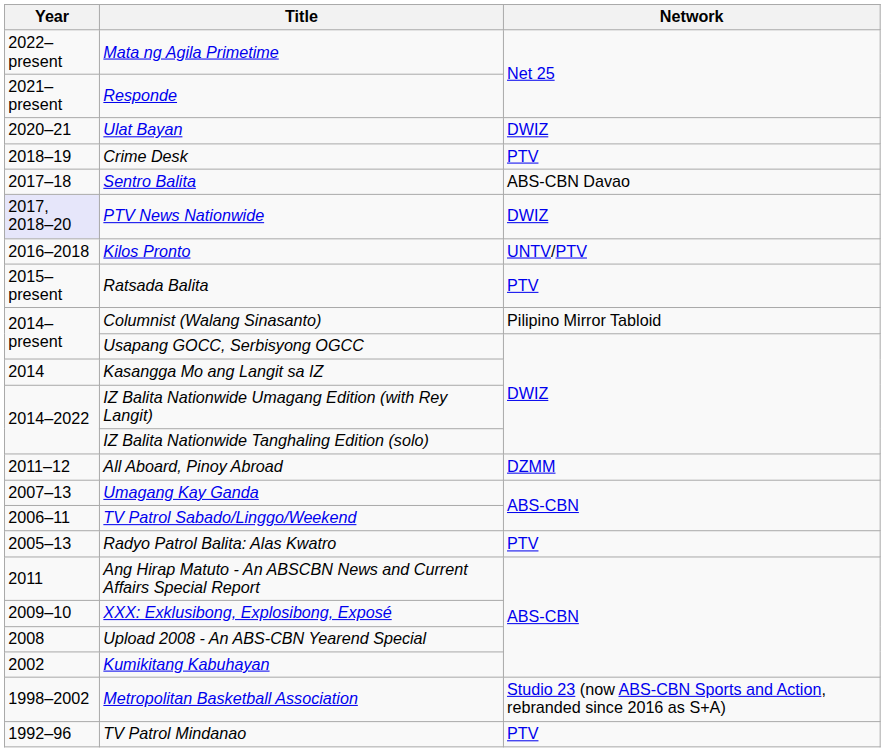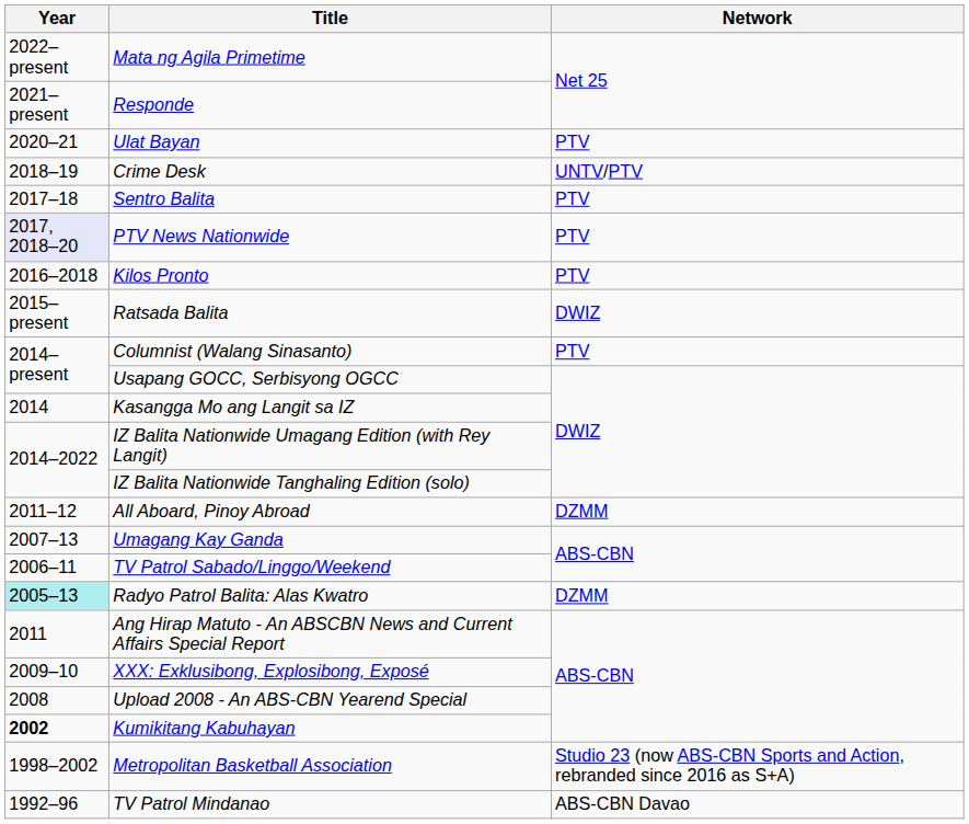 <table class="wikitable sortable">
 <tr>
 <th>Year</th>
 <th>Title</th>
 <th>Network</th>
 </tr>
 <tr>
 <td>2022–present</td>
 <td><em><a href='#'>Mata ng Agila Primetime</a></em></td>
 <td rowspan="2"><a href='#'>Net 25</a></td>
 </tr>
 <tr>
 <td>2021–present</td>
 <td><em><a href='#'>Responde</a></em></td>
 </tr>
 <tr>
 <td>2020–21</td>
 <td><em><a href='#'>Ulat Bayan</a></em></td>
-<td><a href='#'>DWIZ</a></td>
+<td><a href='#'>PTV</a></td>
 </tr>
 <tr>
 <td>2018–19</td>
 <td><em>Crime Desk</em></td>
-<td><a href='#'>PTV</a></td>
+<td><a href='#'>UNTV</a>/<a href='#'>PTV</a></td>
 </tr>
 <tr>
 <td>2017–18</td>
 <td><em><a href='#'>Sentro Balita</a></em></td>
-<td>ABS-CBN Davao</td>
+<td><a href='#'>PTV</a></td>
 </tr>
 <tr>
 <td style="background: lavender;">2017, 2018–20</td>
 <td><em><a href='#'>PTV News Nationwide</a></em></td>
-<td><a href='#'>DWIZ</a></td>
+<td><a href='#'>PTV</a></td>
 </tr>
 <tr>
 <td>2016–2018</td>
 <td><em><a href='#'>Kilos Pronto</a></em></td>
-<td><a href='#'>UNTV</a>/<a href='#'>PTV</a></td>
+<td><a href='#'>PTV</a></td>
 </tr>
 <tr>
 <td>2015–present</td>
 <td><em>Ratsada Balita</em></td>
-<td><a href='#'>PTV</a></td>
+<td><a href='#'>DWIZ</a></td>
 </tr>
 <tr>
 <td rowspan="2">2014–present</td>
 <td><em>Columnist (Walang Sinasanto)</em></td>
-<td>Pilipino Mirror Tabloid</td>
+<td><a href='#'>PTV</a></td>
 </tr>
 <tr>
 <td><em>Usapang GOCC, Serbisyong OGCC</em></td>
 <td rowspan="4"><a href='#'>DWIZ</a></td>
 </tr>
 <tr>
 <td>2014</td>
 <td><em>Kasangga Mo ang Langit sa IZ</em></td>
 </tr>
 <tr>
 <td rowspan="2">2014–2022</td>
 <td><em>IZ Balita Nationwide Umagang Edition (with Rey Langit) </em></td>
 </tr>
 <tr>
 <td><em>IZ Balita Nationwide Tanghaling Edition (solo) </em></td>
 </tr>
 <tr>
 <td>2011–12</td>
 <td><em>All Aboard, Pinoy Abroad</em></td>
 <td><a href='#'>DZMM</a></td>
 </tr>
 <tr>
 <td>2007–13</td>
 <td><em><a href='#'>Umagang Kay Ganda</a></em></td>
 <td rowspan="2"><a href='#'>ABS-CBN</a></td>
 </tr>
 <tr>
 <td>2006–11</td>
 <td><em><a href='#'>TV Patrol Sabado/Linggo/Weekend</a></em></td>
 </tr>
 <tr>
-<td>2005–13</td>
+<td style="background: paleturquoise;">2005–13</td>
 <td><em>Radyo Patrol Balita: Alas Kwatro</em></td>
-<td><a href='#'>PTV</a></td>
+<td><a href='#'>DZMM</a></td>
 </tr>
 <tr>
 <td>2011</td>
 <td><em>Ang Hirap Matuto - An ABSCBN News and Current Affairs Special Report</em></td>
 <td rowspan="4"><a href='#'>ABS-CBN</a></td>
 </tr>
 <tr>
 <td>2009–10</td>
 <td><em><a href='#'>XXX: Exklusibong, Explosibong, Exposé</a></em></td>
 </tr>
 <tr>
 <td>2008</td>
 <td><em>Upload 2008 - An ABS-CBN Yearend Special</em></td>
 </tr>
 <tr>
-<td>2002</td>
+<td><strong>2002</strong></td>
 <td><em><a href='#'>Kumikitang Kabuhayan</a></em></td>
 </tr>
 <tr>
 <td>1998–2002</td>
 <td><em><a href='#'>Metropolitan Basketball Association</a></em></td>
 <td><a href='#'>Studio 23</a> (now <a href='#'>ABS-CBN Sports and Action</a>, rebranded since 2016 as S+A)</td>
 </tr>
 <tr>
 <td>1992–96</td>
 <td><em>TV Patrol Mindanao</em></td>
-<td><a href='#'>PTV</a></td>
+<td>ABS-CBN Davao</td>
 </tr>
 </table>
